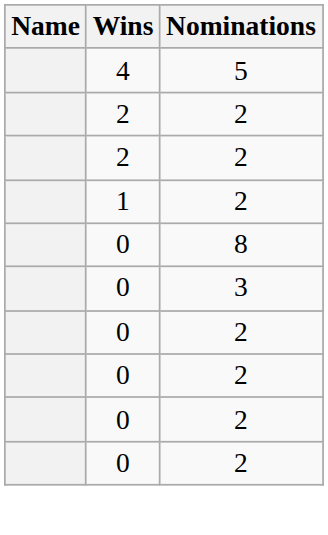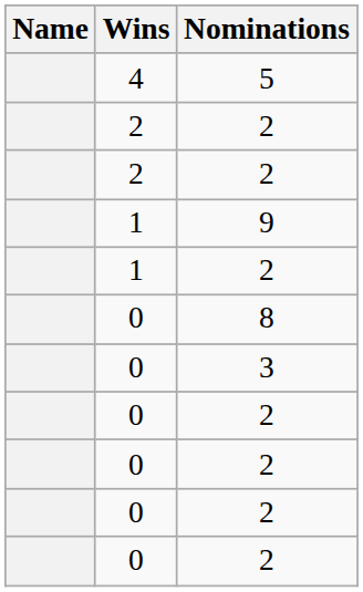 <table class="sortable wikitable plainrowheaders" style="text-align:center">
 <tr>
 <th scope=col>Name</th>
 <th scope=col data-sort-type=number>Wins</th>
 <th scope=col data-sort-type=number>Nominations</th>
 </tr>
 <tr>
 <th scope=row></th>
 <td>4</td>
 <td>5</td>
 </tr>
 <tr>
 <th scope=row></th>
 <td>2</td>
 <td>2</td>
 </tr>
 <tr>
 <th scope=row></th>
 <td>2</td>
 <td>2</td>
+</tr>
+<tr>
+<th scope=row></th>
+<td>1</td>
+<td>9</td>
 </tr>
 <tr>
 <th scope=row></th>
 <td>1</td>
 <td>2</td>
 </tr>
 <tr>
 <th scope=row></th>
 <td>0</td>
 <td>8</td>
 </tr>
 <tr>
 <th scope=row></th>
 <td>0</td>
 <td>3</td>
 </tr>
 <tr>
 <th scope=row></th>
 <td>0</td>
 <td>2</td>
 </tr>
 <tr>
 <th scope=row></th>
 <td>0</td>
 <td>2</td>
 </tr>
 <tr>
 <th scope=row></th>
 <td>0</td>
 <td>2</td>
 </tr>
 <tr>
 <th scope=row></th>
 <td>0</td>
 <td>2</td>
 </tr>
 </table>
